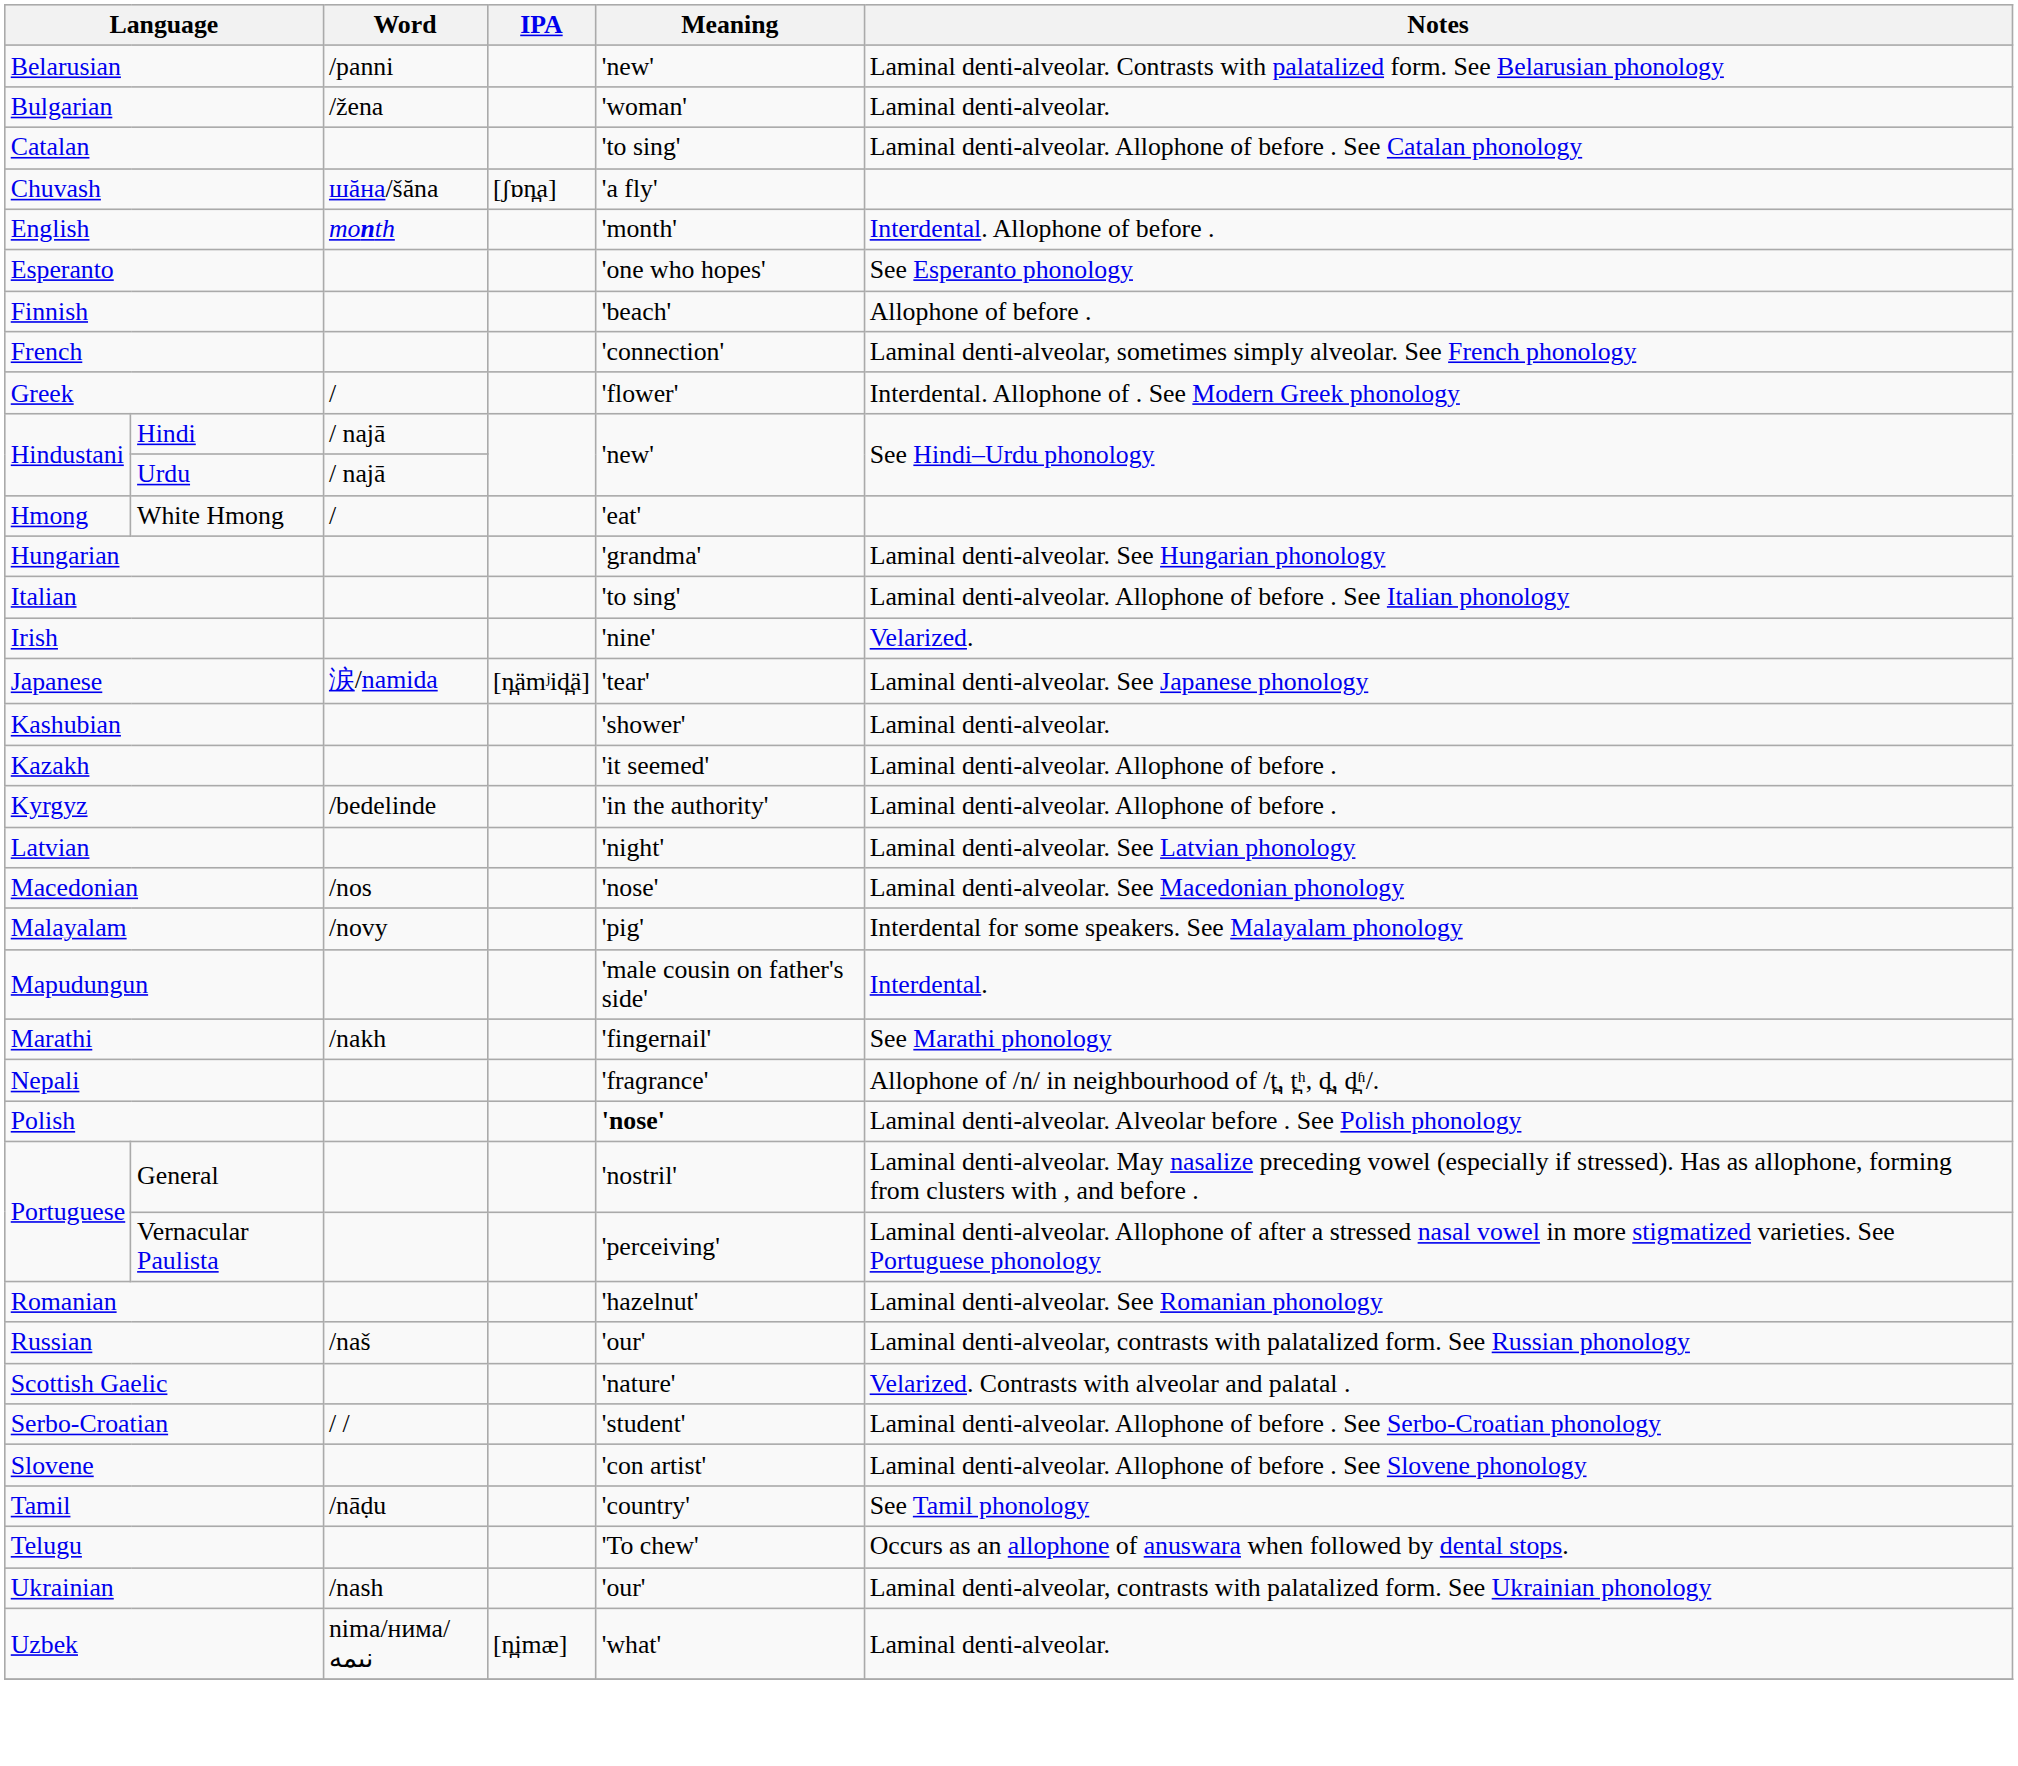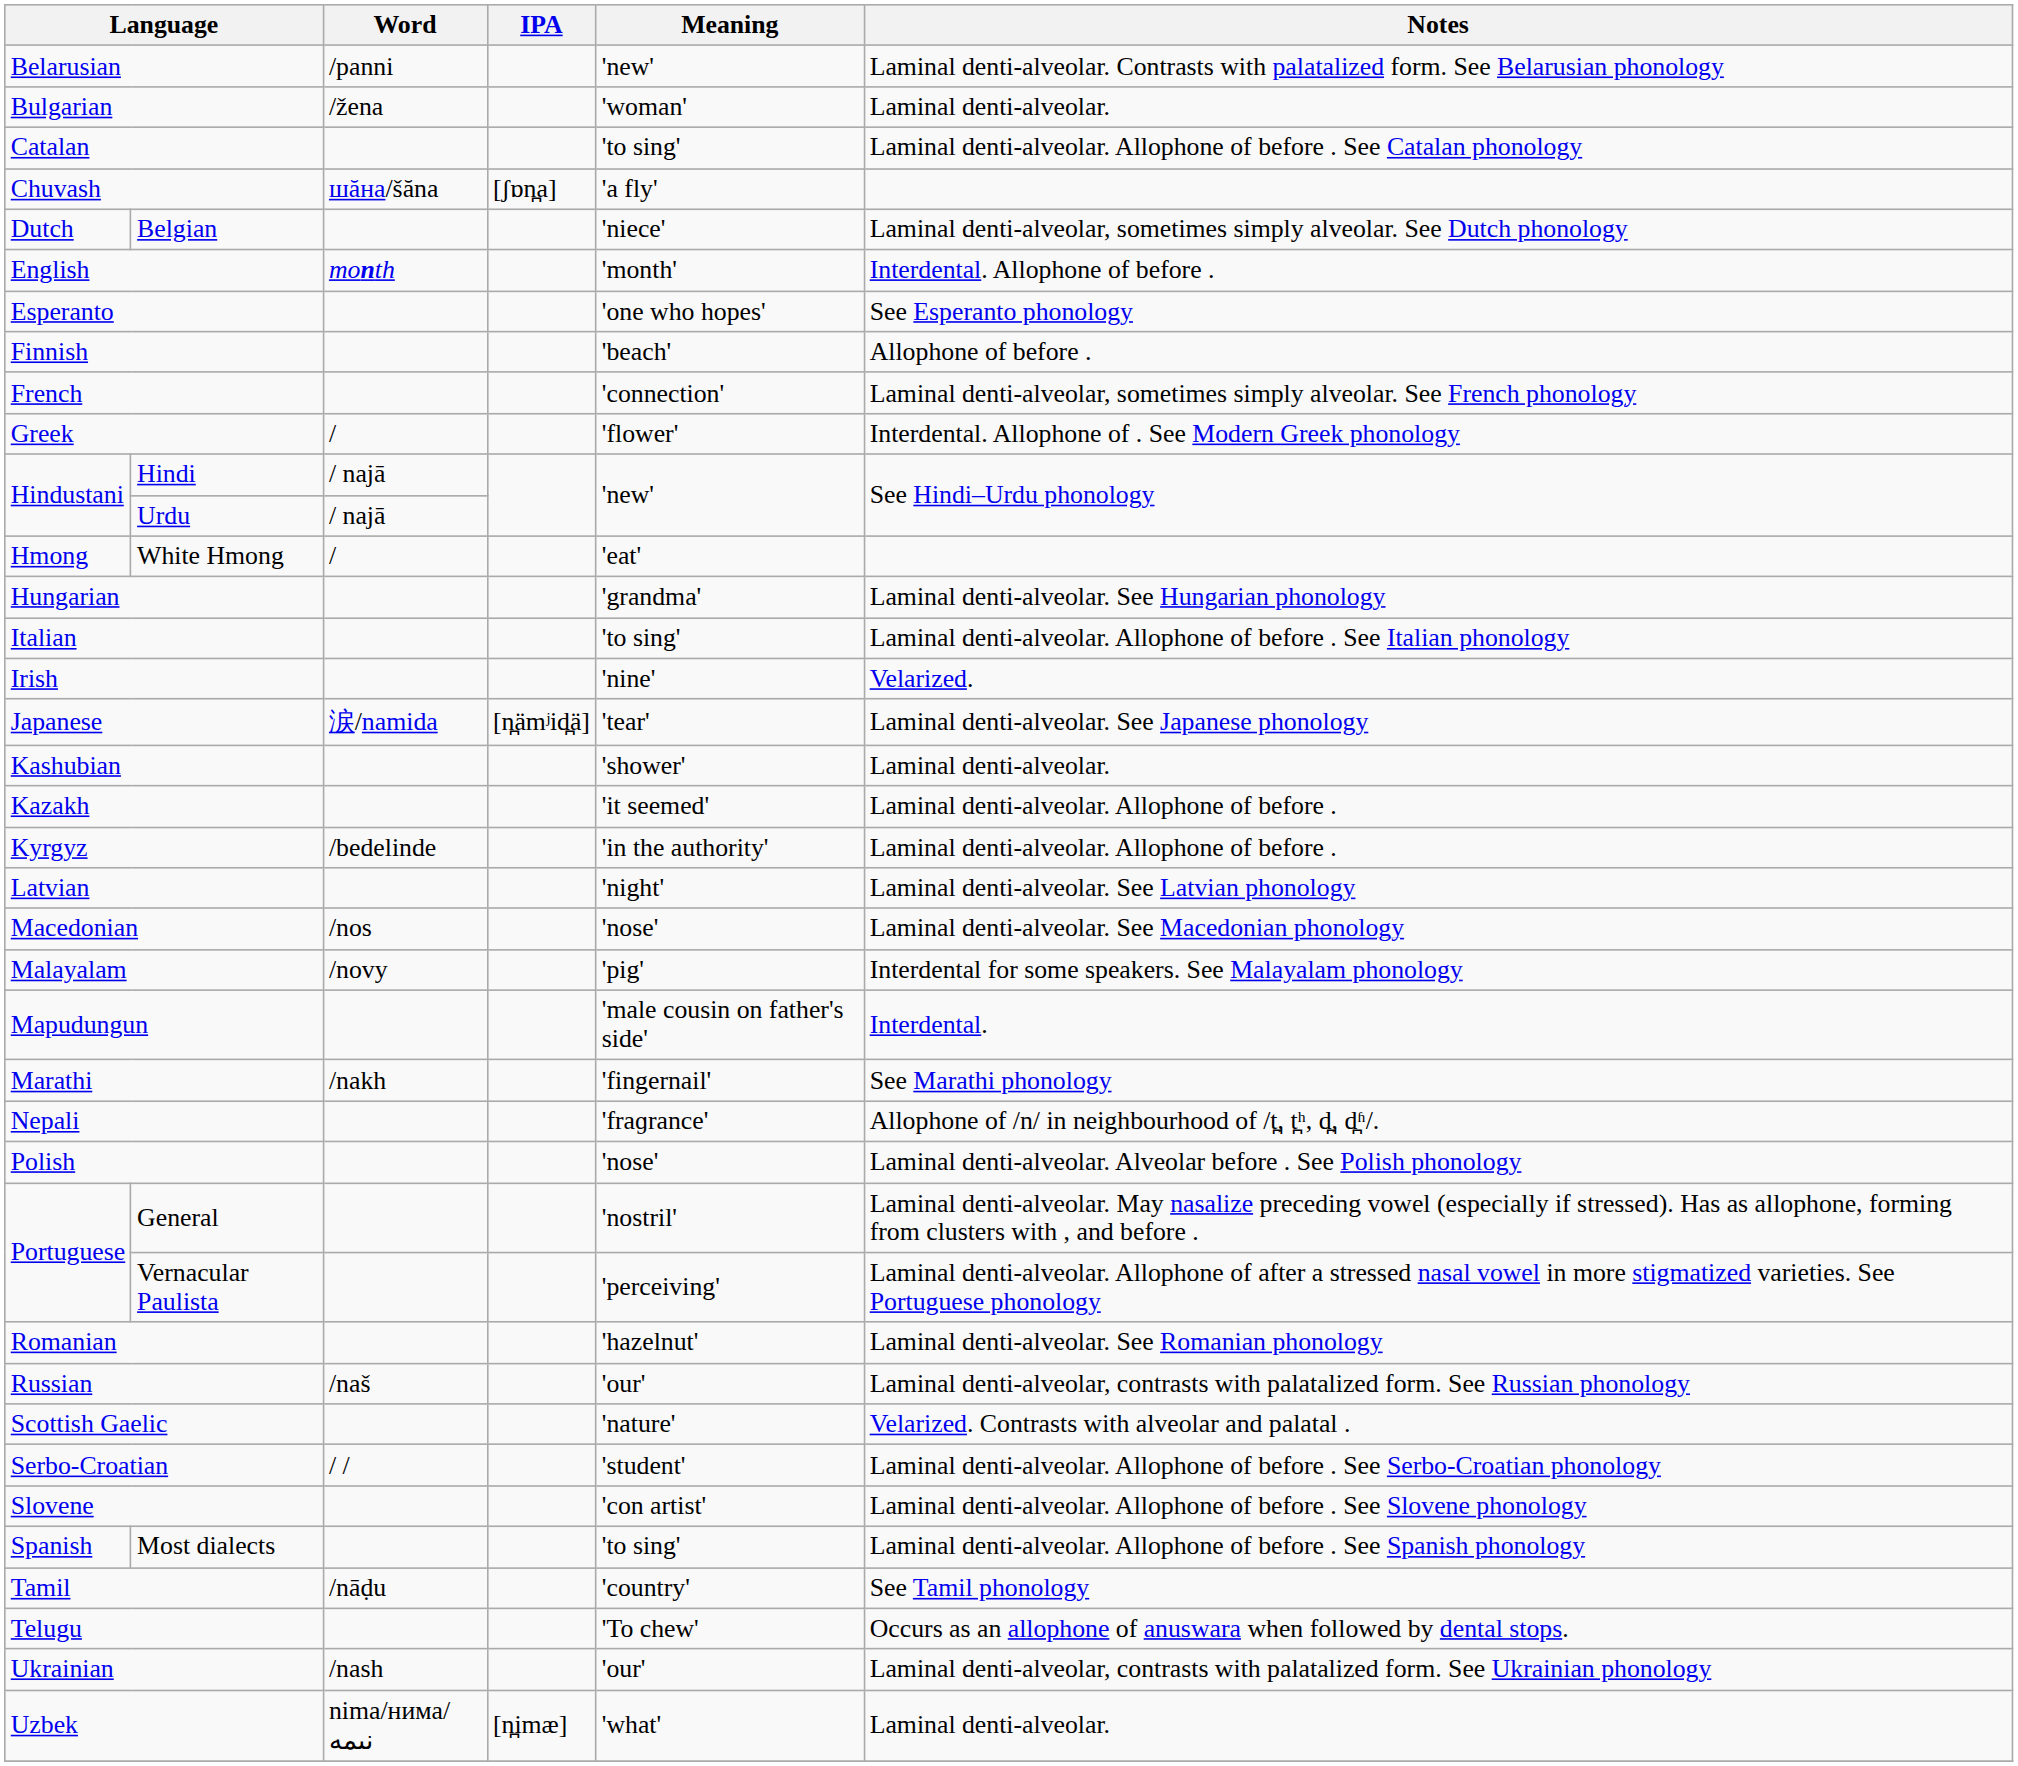 <table class="wikitable">
 <tr>
 <th colspan="2">Language</th>
 <th>Word</th>
 <th><a href='#'>IPA</a></th>
 <th>Meaning</th>
 <th>Notes</th>
 </tr>
 <tr>
 <td colspan="2"><a href='#'>Belarusian</a></td>
 <td>/panni</td>
 <td></td>
 <td>'new'</td>
 <td>Laminal denti-alveolar. Contrasts with <a href='#'>palatalized</a> form. See <a href='#'>Belarusian phonology</a></td>
 </tr>
 <tr>
 <td colspan="2"><a href='#'>Bulgarian</a></td>
 <td>/žena</td>
 <td></td>
 <td>'woman'</td>
 <td>Laminal denti-alveolar.</td>
 </tr>
 <tr>
 <td colspan="2"><a href='#'>Catalan</a></td>
 <td></td>
 <td></td>
 <td>'to sing'</td>
 <td>Laminal denti-alveolar. Allophone of  before . See <a href='#'>Catalan phonology</a></td>
 </tr>
 <tr>
 <td colspan="2"><a href='#'>Chuvash</a></td>
 <td><a href='#'>шăна</a>/šăna</td>
 <td>[ʃɒn̪a]</td>
 <td>'a fly'</td>
+</tr>
+<tr>
+<td><a href='#'>Dutch</a></td>
+<td><a href='#'>Belgian</a></td>
+<td></td>
+<td></td>
+<td>'niece'</td>
+<td>Laminal denti-alveolar, sometimes simply alveolar. See <a href='#'>Dutch phonology</a></td>
 </tr>
 <tr>
 <td colspan="2"><a href='#'>English</a></td>
 <td><em><a href='#'>mo<strong>n</strong>th</a></em></td>
 <td></td>
 <td>'month'</td>
 <td><a href='#'>Interdental</a>. Allophone of  before .</td>
 </tr>
 <tr>
 <td colspan="2"><a href='#'>Esperanto</a></td>
 <td></td>
 <td></td>
 <td>'one who hopes'</td>
 <td>See <a href='#'>Esperanto phonology</a></td>
 </tr>
 <tr>
 <td colspan="2"><a href='#'>Finnish</a></td>
 <td></td>
 <td></td>
 <td>'beach'</td>
 <td>Allophone of  before .</td>
 </tr>
 <tr>
 <td colspan="2"><a href='#'>French</a></td>
 <td></td>
 <td></td>
 <td>'connection'</td>
 <td>Laminal denti-alveolar, sometimes simply alveolar. See <a href='#'>French phonology</a></td>
 </tr>
 <tr>
 <td colspan="2"><a href='#'>Greek</a></td>
 <td>/</td>
 <td></td>
 <td>'flower'</td>
 <td>Interdental. Allophone of . See <a href='#'>Modern Greek phonology</a></td>
 </tr>
 <tr>
 <td rowspan="2"><a href='#'>Hindustani</a></td>
 <td><a href='#'>Hindi</a></td>
 <td> / najā</td>
 <td rowspan="2"></td>
 <td rowspan="2">'new'</td>
 <td rowspan="2">See <a href='#'>Hindi–Urdu phonology</a></td>
 </tr>
 <tr>
 <td><a href='#'>Urdu</a></td>
 <td> / najā</td>
 </tr>
 <tr>
 <td><a href='#'>Hmong</a></td>
 <td>White Hmong</td>
 <td> / </td>
 <td></td>
 <td>'eat'</td>
 </tr>
 <tr>
 <td colspan="2"><a href='#'>Hungarian</a></td>
 <td></td>
 <td></td>
 <td>'grandma'</td>
 <td>Laminal denti-alveolar. See <a href='#'>Hungarian phonology</a></td>
 </tr>
 <tr>
 <td colspan="2"><a href='#'>Italian</a></td>
 <td></td>
 <td></td>
 <td>'to sing'</td>
 <td>Laminal denti-alveolar. Allophone of  before . See <a href='#'>Italian phonology</a></td>
 </tr>
 <tr>
 <td colspan="2"><a href='#'>Irish</a></td>
 <td></td>
 <td></td>
 <td>'nine'</td>
 <td><a href='#'>Velarized</a>.</td>
 </tr>
 <tr>
 <td colspan="2"><a href='#'>Japanese</a></td>
 <td><a href='#'>涙</a>/<a href='#'>namida</a></td>
 <td>[n̪ämʲid̪ä]</td>
 <td>'tear'</td>
 <td>Laminal denti-alveolar. See <a href='#'>Japanese phonology</a></td>
 </tr>
 <tr>
 <td colspan="2"><a href='#'>Kashubian</a></td>
 <td></td>
 <td></td>
 <td>'shower'</td>
 <td align="left">Laminal denti-alveolar.</td>
 </tr>
 <tr>
 <td colspan="2"><a href='#'>Kazakh</a></td>
 <td></td>
 <td></td>
 <td>'it seemed'</td>
 <td>Laminal denti-alveolar. Allophone of  before .</td>
 </tr>
 <tr>
 <td colspan="2"><a href='#'>Kyrgyz</a></td>
 <td>/bedelinde</td>
 <td></td>
 <td>'in the authority'</td>
 <td>Laminal denti-alveolar. Allophone of  before .</td>
 </tr>
 <tr>
 <td colspan="2"><a href='#'>Latvian</a></td>
 <td></td>
 <td></td>
 <td>'night'</td>
 <td>Laminal denti-alveolar. See <a href='#'>Latvian phonology</a></td>
 </tr>
 <tr>
 <td colspan="2"><a href='#'>Macedonian</a></td>
 <td>/nos</td>
 <td></td>
 <td>'nose'</td>
 <td>Laminal denti-alveolar. See <a href='#'>Macedonian phonology</a></td>
 </tr>
 <tr>
 <td colspan="2"><a href='#'>Malayalam</a></td>
 <td>/novy</td>
 <td></td>
 <td>'pig'</td>
 <td>Interdental for some speakers. See <a href='#'>Malayalam phonology</a></td>
 </tr>
 <tr>
 <td colspan="2"><a href='#'>Mapudungun</a></td>
 <td></td>
 <td></td>
 <td>'male cousin on father's side'</td>
 <td><a href='#'>Interdental</a>.</td>
 </tr>
 <tr>
 <td colspan="2"><a href='#'>Marathi</a></td>
 <td>/nakh</td>
 <td></td>
 <td>'fingernail'</td>
 <td>See <a href='#'>Marathi phonology</a></td>
 </tr>
 <tr>
 <td colspan="2"><a href='#'>Nepali</a></td>
 <td></td>
 <td></td>
 <td>'fraɡrance'</td>
 <td>Allophone of /n/ in neighbourhood of /t̪, t̪ʰ, d̪, d̪ʱ/.</td>
 </tr>
 <tr>
 <td colspan="2"><a href='#'>Polish</a></td>
 <td></td>
 <td></td>
-<td><strong>'nose'</strong></td>
+<td>'nose'</td>
 <td>Laminal denti-alveolar. Alveolar before . See <a href='#'>Polish phonology</a></td>
 </tr>
 <tr>
 <td rowspan="2"><a href='#'>Portuguese</a></td>
 <td>General</td>
 <td></td>
 <td></td>
 <td>'nostril'</td>
 <td>Laminal denti-alveolar. May <a href='#'>nasalize</a> preceding vowel (especially if stressed). Has  as allophone, forming from clusters with , and before .</td>
 </tr>
 <tr>
 <td>Vernacular <a href='#'>Paulista</a></td>
 <td></td>
 <td></td>
 <td>'perceiving'</td>
 <td>Laminal denti-alveolar. Allophone of  after a stressed <a href='#'>nasal vowel</a> in more <a href='#'>stigmatized</a> varieties. See <a href='#'>Portuguese phonology</a></td>
 </tr>
 <tr>
 <td colspan="2"><a href='#'>Romanian</a></td>
 <td></td>
 <td></td>
 <td>'hazelnut'</td>
 <td>Laminal denti-alveolar. See <a href='#'>Romanian phonology</a></td>
 </tr>
 <tr>
 <td colspan="2"><a href='#'>Russian</a></td>
 <td>/naš</td>
 <td></td>
 <td>'our'</td>
 <td>Laminal denti-alveolar, contrasts with palatalized form. See <a href='#'>Russian phonology</a></td>
 </tr>
 <tr>
 <td colspan="2"><a href='#'>Scottish Gaelic</a></td>
 <td></td>
 <td></td>
 <td>'nature'</td>
 <td><a href='#'>Velarized</a>. Contrasts with alveolar  and palatal .</td>
 </tr>
 <tr>
 <td colspan="2"><a href='#'>Serbo-Croatian</a></td>
 <td> /  /</td>
 <td></td>
 <td>'student'</td>
 <td>Laminal denti-alveolar. Allophone of  before . See <a href='#'>Serbo-Croatian phonology</a></td>
 </tr>
 <tr>
 <td colspan="2"><a href='#'>Slovene</a></td>
 <td></td>
 <td></td>
 <td>'con artist'</td>
 <td>Laminal denti-alveolar. Allophone of  before . See <a href='#'>Slovene phonology</a></td>
 </tr>
 <tr>
+<td><a href='#'>Spanish</a></td>
+<td>Most dialects</td>
+<td></td>
+<td></td>
+<td>'to sing'</td>
+<td>Laminal denti-alveolar. Allophone of  before . See <a href='#'>Spanish phonology</a></td>
+</tr>
+<tr>
 <td colspan="2"><a href='#'>Tamil</a></td>
 <td>/nāḍu</td>
 <td></td>
 <td>'country'</td>
 <td>See <a href='#'>Tamil phonology</a></td>
 </tr>
 <tr>
 <td colspan="2"><a href='#'>Telugu</a></td>
 <td></td>
 <td></td>
 <td>'To chew'</td>
 <td>Occurs as an <a href='#'>allophone</a> of <a href='#'>anuswara</a> when followed by <a href='#'>dental stops</a>.</td>
 </tr>
 <tr>
 <td colspan="2"><a href='#'>Ukrainian</a></td>
 <td>/nash</td>
 <td></td>
 <td>'our'</td>
 <td>Laminal denti-alveolar, contrasts with palatalized form. See <a href='#'>Ukrainian phonology</a></td>
 </tr>
 <tr>
 <td colspan="2"><a href='#'>Uzbek</a></td>
 <td>nima/нимa/نىمه</td>
 <td>[n̪imæ]</td>
 <td>'what'</td>
 <td>Laminal denti-alveolar.</td>
 </tr>
 <tr>
 </tr>
 </table>
